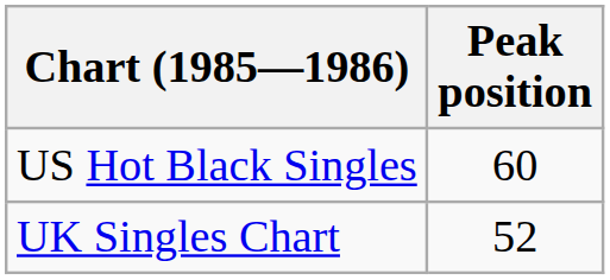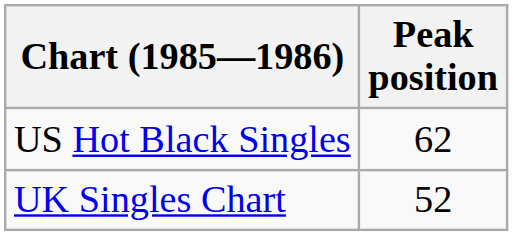 <table class="wikitable sortable" style="text-align:center;">
 <tr>
 <th>Chart (1985—1986)</th>
 <th>Peak<br>position</th>
 </tr>
 <tr>
 <td align="left">US <a href='#'>Hot Black Singles</a></td>
-<td>60</td>
+<td>62</td>
 </tr>
 <tr>
 <td align="left"><a href='#'>UK Singles Chart</a></td>
 <td>52</td>
 </tr>
 </table>
